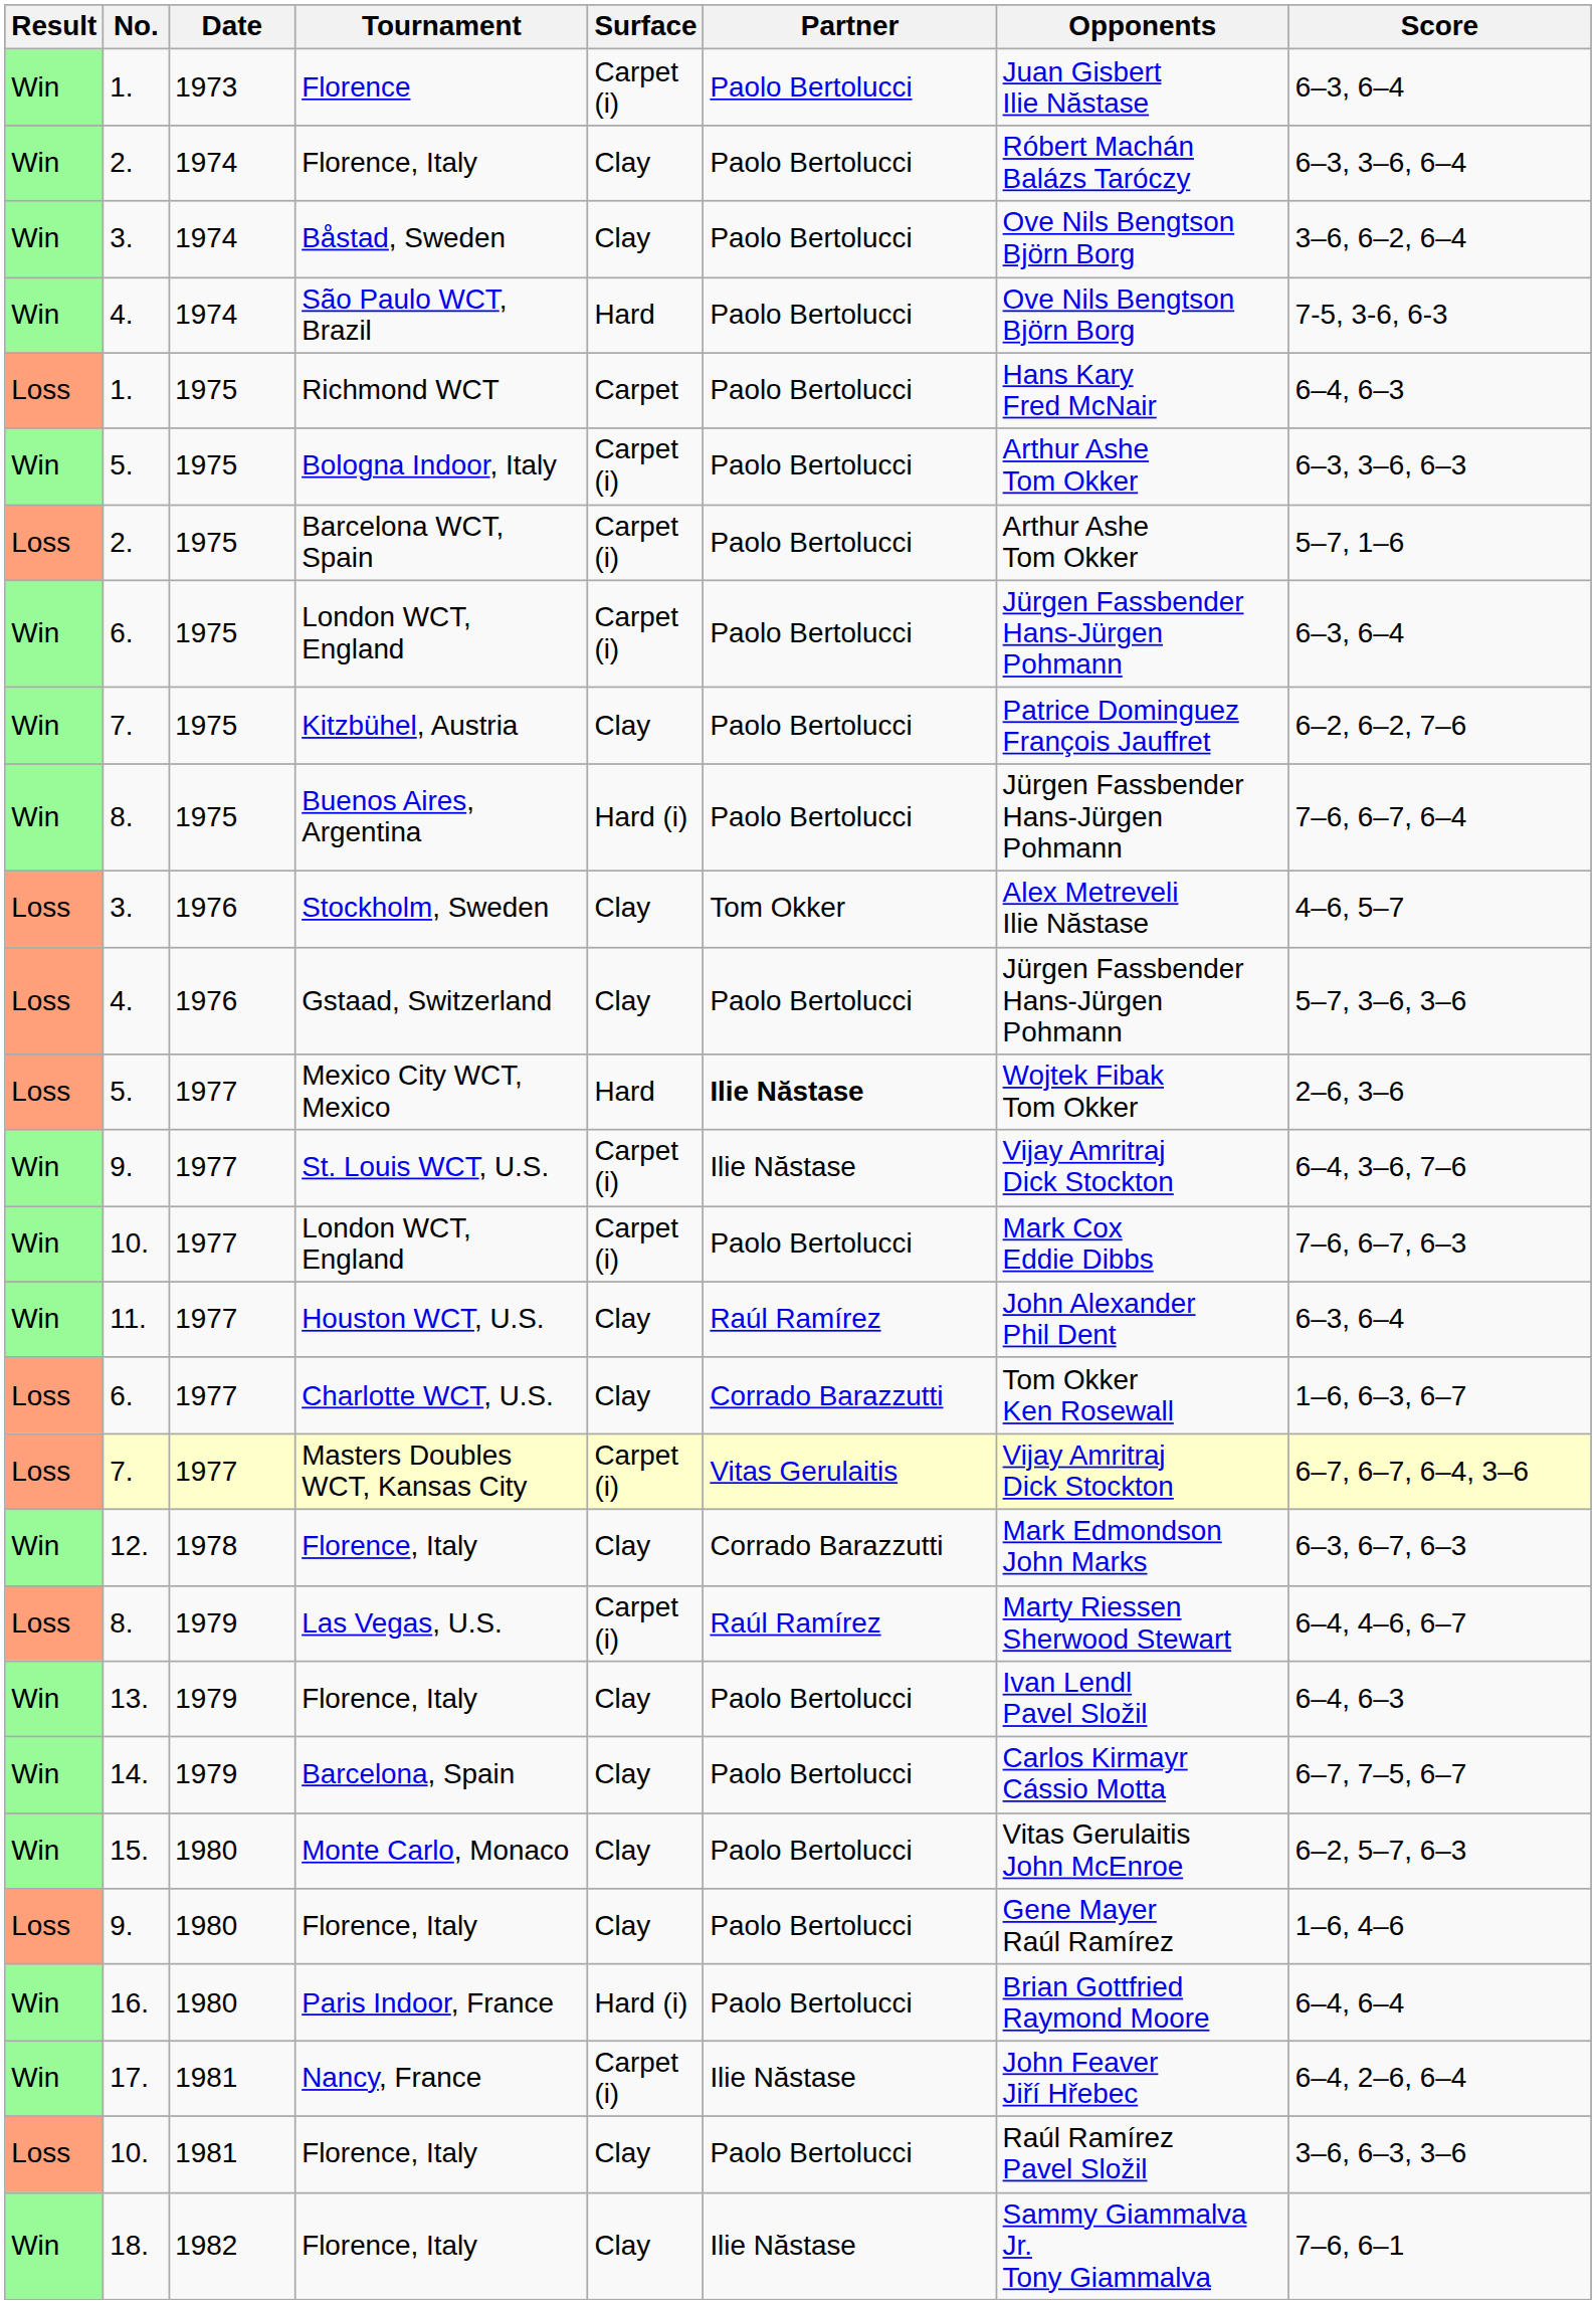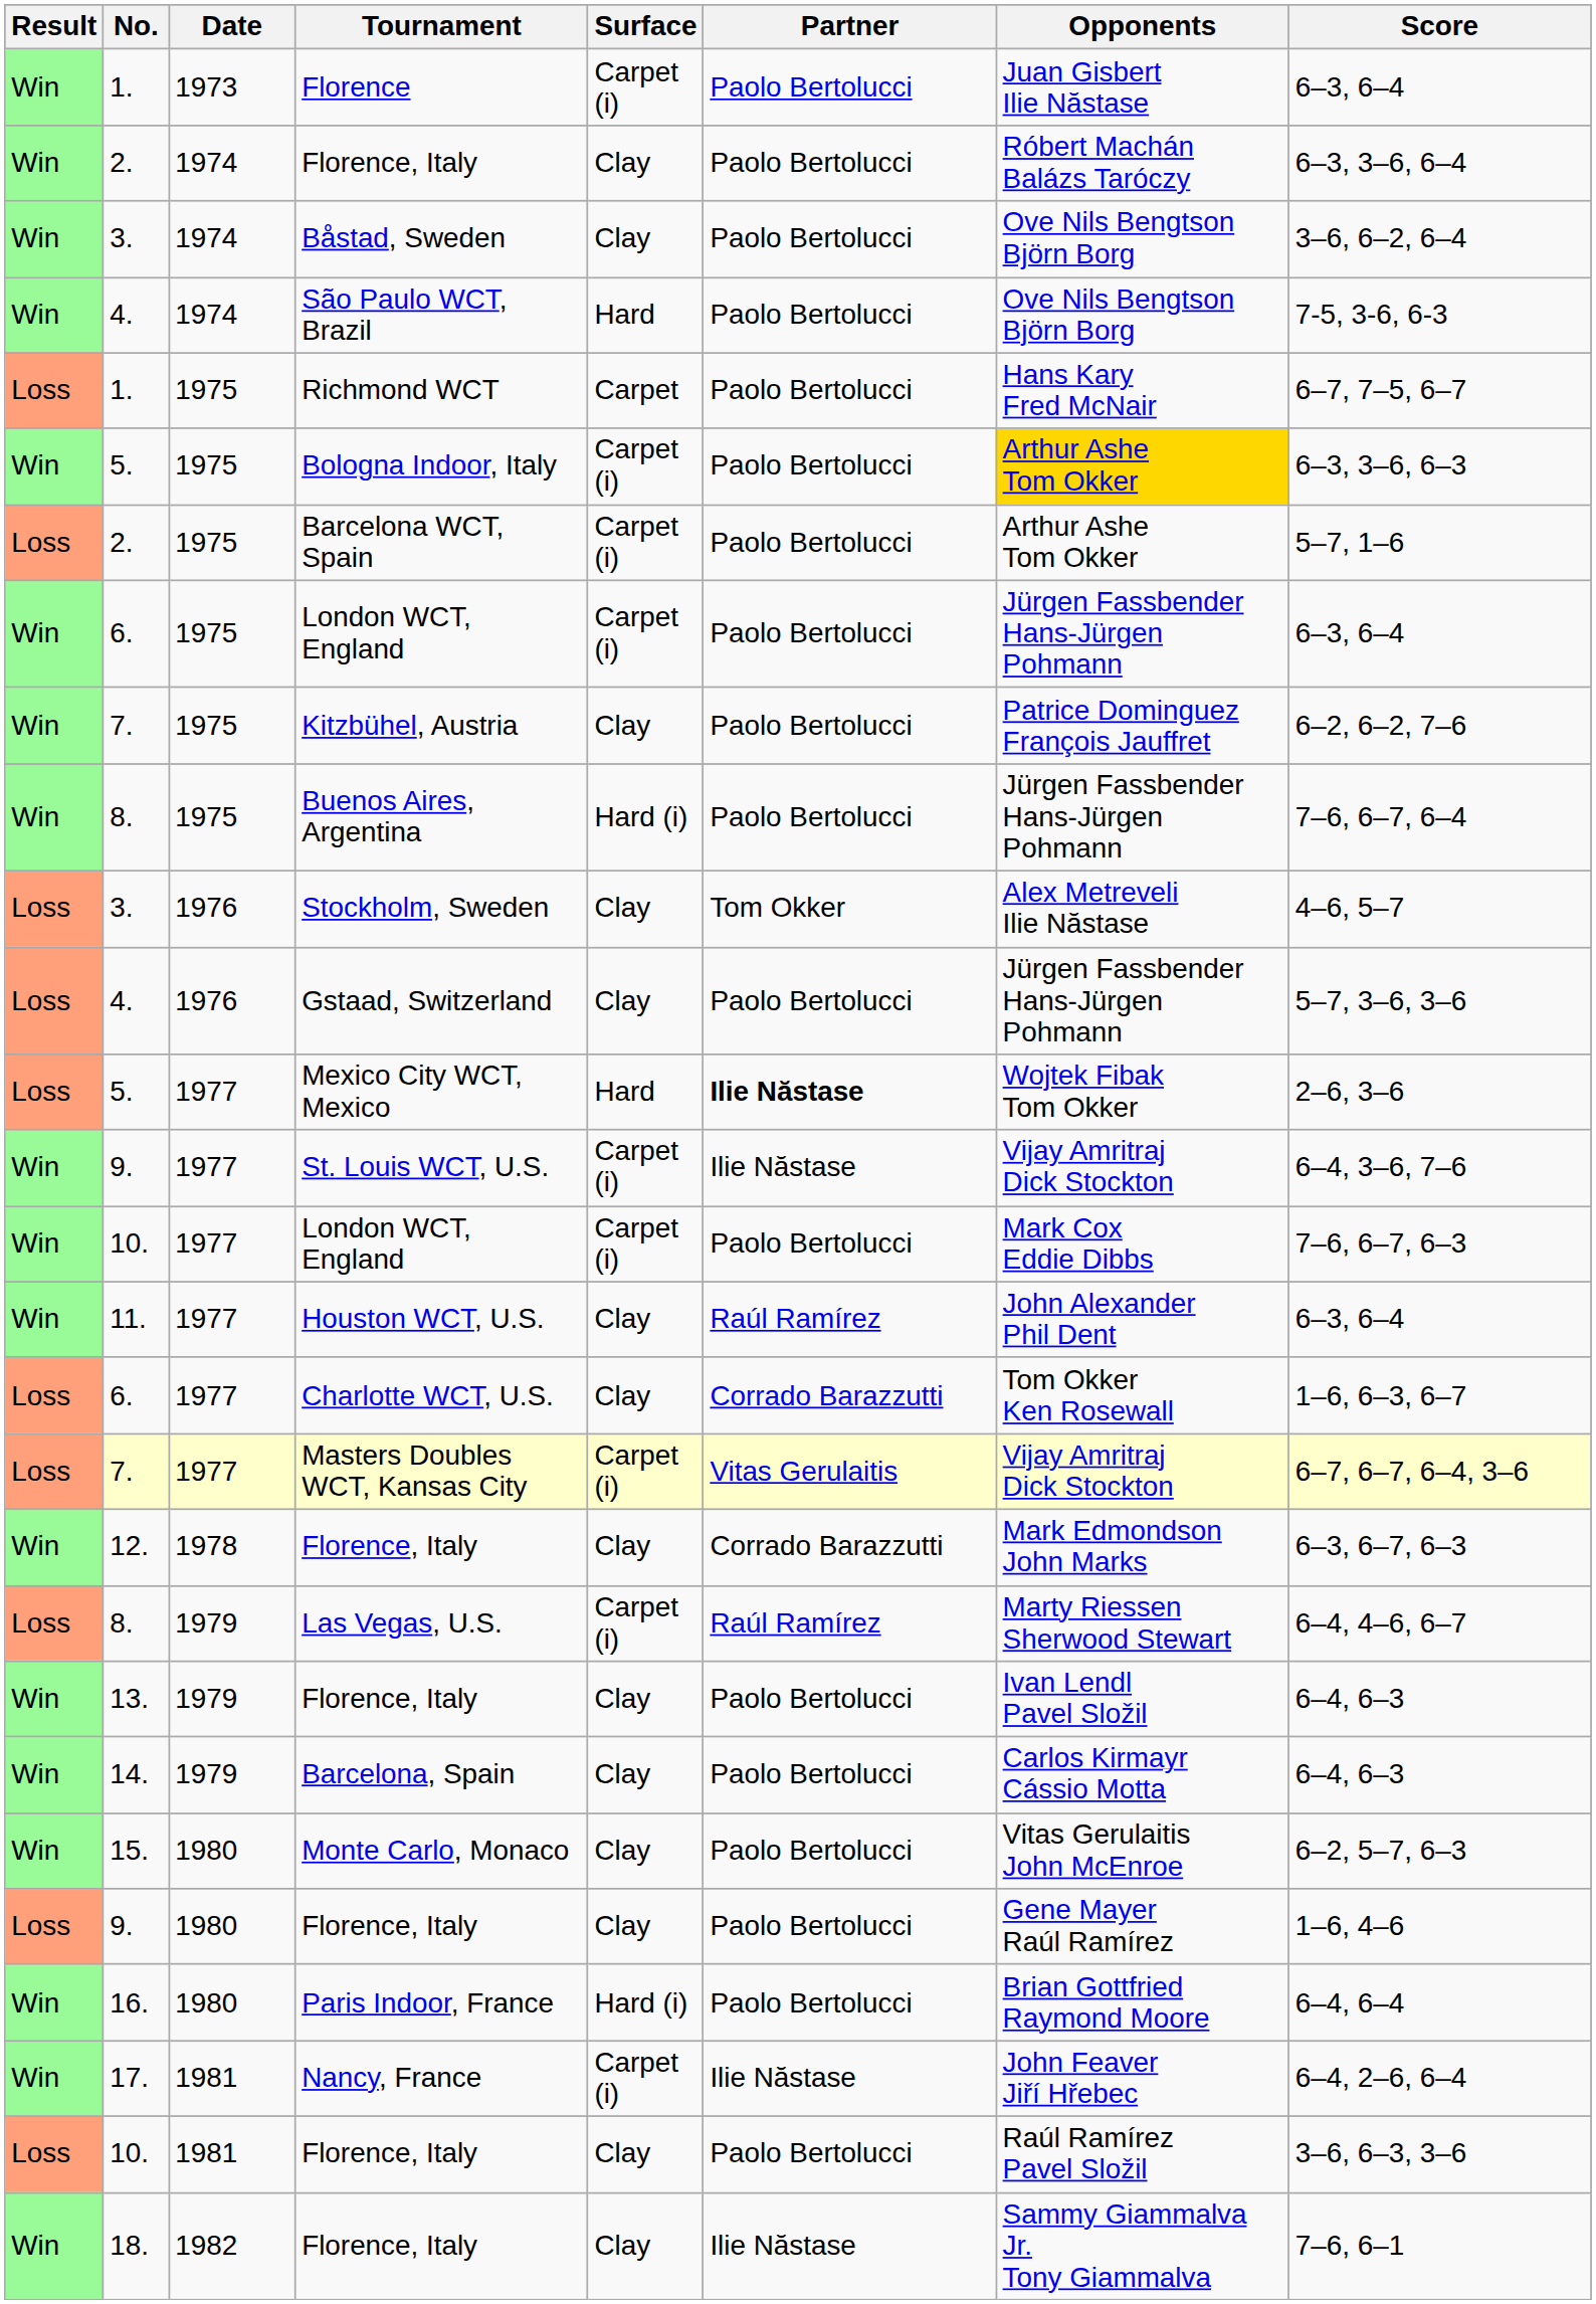 <table class="sortable wikitable">
 <tr>
 <th style="width:40px">Result</th>
 <th style="width:30px" class="unsortable">No.</th>
 <th style="width:65px">Date</th>
 <th style="width:160px">Tournament</th>
 <th style="width:50px">Surface</th>
 <th style="width:160px">Partner</th>
 <th style="width:160px">Opponents</th>
 <th style="width:165px" class="unsortable">Score</th>
 </tr>
 <tr>
 <td style="background:#98fb98;">Win</td>
 <td>1.</td>
 <td>1973</td>
 <td><a href='#'>Florence</a></td>
 <td>Carpet (i)</td>
 <td> <a href='#'>Paolo Bertolucci</a></td>
 <td> <a href='#'>Juan Gisbert</a> <br>  <a href='#'>Ilie Năstase</a></td>
 <td>6–3, 6–4</td>
 </tr>
 <tr>
 <td style="background:#98fb98;">Win</td>
 <td>2.</td>
 <td>1974</td>
 <td>Florence, Italy</td>
 <td>Clay</td>
 <td> Paolo Bertolucci</td>
 <td> <a href='#'>Róbert Machán</a> <br>  <a href='#'>Balázs Taróczy</a></td>
 <td>6–3, 3–6, 6–4</td>
 </tr>
 <tr>
 <td style="background:#98fb98;">Win</td>
 <td>3.</td>
 <td>1974</td>
 <td><a href='#'>Båstad</a>, Sweden</td>
 <td>Clay</td>
 <td> Paolo Bertolucci</td>
 <td> <a href='#'>Ove Nils Bengtson</a> <br>  <a href='#'>Björn Borg</a></td>
 <td>3–6, 6–2, 6–4</td>
 </tr>
 <tr>
 <td style="background:#98fb98;">Win</td>
 <td>4.</td>
 <td>1974</td>
 <td><a href='#'>São Paulo WCT</a>, Brazil</td>
 <td>Hard</td>
 <td> Paolo Bertolucci</td>
 <td> <a href='#'>Ove Nils Bengtson</a> <br>  <a href='#'>Björn Borg</a></td>
 <td>7-5, 3-6, 6-3</td>
 </tr>
 <tr>
 <td style="background:#FFA07A;">Loss</td>
 <td>1.</td>
 <td>1975</td>
 <td>Richmond WCT</td>
 <td>Carpet</td>
 <td> Paolo Bertolucci</td>
 <td> <a href='#'>Hans Kary</a> <br>  <a href='#'>Fred McNair</a></td>
-<td>6–4, 6–3</td>
+<td>6–7, 7–5, 6–7</td>
 </tr>
 <tr>
 <td style="background:#98fb98;">Win</td>
 <td>5.</td>
 <td>1975</td>
 <td><a href='#'>Bologna Indoor</a>, Italy</td>
 <td>Carpet (i)</td>
 <td> Paolo Bertolucci</td>
-<td> <a href='#'>Arthur Ashe</a> <br>  <a href='#'>Tom Okker</a></td>
+<td style="background: gold;"> <a href='#'>Arthur Ashe</a> <br>  <a href='#'>Tom Okker</a></td>
 <td>6–3, 3–6, 6–3</td>
 </tr>
 <tr>
 <td style="background:#FFA07A;">Loss</td>
 <td>2.</td>
 <td>1975</td>
 <td>Barcelona WCT, Spain</td>
 <td>Carpet (i)</td>
 <td> Paolo Bertolucci</td>
 <td> Arthur Ashe <br>  Tom Okker</td>
 <td>5–7, 1–6</td>
 </tr>
 <tr>
 <td style="background:#98fb98;">Win</td>
 <td>6.</td>
 <td>1975</td>
 <td>London WCT, England</td>
 <td>Carpet (i)</td>
 <td> Paolo Bertolucci</td>
 <td> <a href='#'>Jürgen Fassbender</a> <br>  <a href='#'>Hans-Jürgen Pohmann</a></td>
 <td>6–3, 6–4</td>
 </tr>
 <tr>
 <td style="background:#98fb98;">Win</td>
 <td>7.</td>
 <td>1975</td>
 <td><a href='#'>Kitzbühel</a>, Austria</td>
 <td>Clay</td>
 <td> Paolo Bertolucci</td>
 <td> <a href='#'>Patrice Dominguez</a> <br>  <a href='#'>François Jauffret</a></td>
 <td>6–2, 6–2, 7–6</td>
 </tr>
 <tr>
 <td style="background:#98fb98;">Win</td>
 <td>8.</td>
 <td>1975</td>
 <td><a href='#'>Buenos Aires</a>, Argentina</td>
 <td>Hard (i)</td>
 <td> Paolo Bertolucci</td>
 <td> Jürgen Fassbender <br>  Hans-Jürgen Pohmann</td>
 <td>7–6, 6–7, 6–4</td>
 </tr>
 <tr>
 <td style="background:#FFA07A;">Loss</td>
 <td>3.</td>
 <td>1976</td>
 <td><a href='#'>Stockholm</a>, Sweden</td>
 <td>Clay</td>
 <td> Tom Okker</td>
 <td> <a href='#'>Alex Metreveli</a> <br>  Ilie Năstase</td>
 <td>4–6, 5–7</td>
 </tr>
 <tr>
 <td style="background:#FFA07A;">Loss</td>
 <td>4.</td>
 <td>1976</td>
 <td>Gstaad, Switzerland</td>
 <td>Clay</td>
 <td> Paolo Bertolucci</td>
 <td> Jürgen Fassbender <br>  Hans-Jürgen Pohmann</td>
 <td>5–7, 3–6, 3–6</td>
 </tr>
 <tr>
 <td style="background:#FFA07A;">Loss</td>
 <td>5.</td>
 <td>1977</td>
 <td>Mexico City WCT, Mexico</td>
 <td>Hard</td>
 <td><strong> Ilie Năstase</strong></td>
 <td> <a href='#'>Wojtek Fibak</a> <br>  Tom Okker</td>
 <td>2–6, 3–6</td>
 </tr>
 <tr>
 <td style="background:#98fb98;">Win</td>
 <td>9.</td>
 <td>1977</td>
 <td><a href='#'>St. Louis WCT</a>, U.S.</td>
 <td>Carpet (i)</td>
 <td> Ilie Năstase</td>
 <td> <a href='#'>Vijay Amritraj</a> <br>  <a href='#'>Dick Stockton</a></td>
 <td>6–4, 3–6, 7–6</td>
 </tr>
 <tr>
 <td style="background:#98fb98;">Win</td>
 <td>10.</td>
 <td>1977</td>
 <td>London WCT, England</td>
 <td>Carpet (i)</td>
 <td> Paolo Bertolucci</td>
 <td> <a href='#'>Mark Cox</a> <br>  <a href='#'>Eddie Dibbs</a></td>
 <td>7–6, 6–7, 6–3</td>
 </tr>
 <tr>
 <td style="background:#98fb98;">Win</td>
 <td>11.</td>
 <td>1977</td>
 <td><a href='#'>Houston WCT</a>, U.S.</td>
 <td>Clay</td>
 <td> <a href='#'>Raúl Ramírez</a></td>
 <td> <a href='#'>John Alexander</a> <br>  <a href='#'>Phil Dent</a></td>
 <td>6–3, 6–4</td>
 </tr>
 <tr>
 <td style="background:#FFA07A;">Loss</td>
 <td>6.</td>
 <td>1977</td>
 <td><a href='#'>Charlotte WCT</a>, U.S.</td>
 <td>Clay</td>
 <td> <a href='#'>Corrado Barazzutti</a></td>
 <td> Tom Okker <br>  <a href='#'>Ken Rosewall</a></td>
 <td>1–6, 6–3, 6–7</td>
 </tr>
 <tr style="background:#ffffcc;">
 <td style="background:#FFA07A;">Loss</td>
 <td>7.</td>
 <td>1977</td>
 <td>Masters Doubles WCT, Kansas City</td>
 <td>Carpet (i)</td>
 <td> <a href='#'>Vitas Gerulaitis</a></td>
 <td> <a href='#'>Vijay Amritraj</a> <br>  <a href='#'>Dick Stockton</a></td>
 <td>6–7, 6–7, 6–4, 3–6</td>
 </tr>
 <tr>
 <td style="background:#98fb98;">Win</td>
 <td>12.</td>
 <td>1978</td>
 <td><a href='#'>Florence</a>, Italy</td>
 <td>Clay</td>
 <td> Corrado Barazzutti</td>
 <td> <a href='#'>Mark Edmondson</a> <br>  <a href='#'>John Marks</a></td>
 <td>6–3, 6–7, 6–3</td>
 </tr>
 <tr>
 <td style="background:#FFA07A;">Loss</td>
 <td>8.</td>
 <td>1979</td>
 <td><a href='#'>Las Vegas</a>, U.S.</td>
 <td>Carpet (i)</td>
 <td> <a href='#'>Raúl Ramírez</a></td>
 <td> <a href='#'>Marty Riessen</a> <br>  <a href='#'>Sherwood Stewart</a></td>
 <td>6–4, 4–6, 6–7</td>
 </tr>
 <tr>
 <td style="background:#98fb98;">Win</td>
 <td>13.</td>
 <td>1979</td>
 <td>Florence, Italy</td>
 <td>Clay</td>
 <td> Paolo Bertolucci</td>
 <td> <a href='#'>Ivan Lendl</a> <br>  <a href='#'>Pavel Složil</a></td>
 <td>6–4, 6–3</td>
 </tr>
 <tr>
 <td style="background:#98fb98;">Win</td>
 <td>14.</td>
 <td>1979</td>
 <td><a href='#'>Barcelona</a>, Spain</td>
 <td>Clay</td>
 <td> Paolo Bertolucci</td>
 <td> <a href='#'>Carlos Kirmayr</a> <br>  <a href='#'>Cássio Motta</a></td>
-<td>6–7, 7–5, 6–7</td>
+<td>6–4, 6–3</td>
 </tr>
 <tr>
 <td style="background:#98fb98;">Win</td>
 <td>15.</td>
 <td>1980</td>
 <td><a href='#'>Monte Carlo</a>, Monaco</td>
 <td>Clay</td>
 <td> Paolo Bertolucci</td>
 <td> Vitas Gerulaitis <br>  <a href='#'>John McEnroe</a></td>
 <td>6–2, 5–7, 6–3</td>
 </tr>
 <tr>
 <td style="background:#FFA07A;">Loss</td>
 <td>9.</td>
 <td>1980</td>
 <td>Florence, Italy</td>
 <td>Clay</td>
 <td> Paolo Bertolucci</td>
 <td> <a href='#'>Gene Mayer</a> <br>  Raúl Ramírez</td>
 <td>1–6, 4–6</td>
 </tr>
 <tr>
 <td style="background:#98fb98;">Win</td>
 <td>16.</td>
 <td>1980</td>
 <td><a href='#'>Paris Indoor</a>, France</td>
 <td>Hard (i)</td>
 <td> Paolo Bertolucci</td>
 <td> <a href='#'>Brian Gottfried</a> <br>  <a href='#'>Raymond Moore</a></td>
 <td>6–4, 6–4</td>
 </tr>
 <tr>
 <td style="background:#98fb98;">Win</td>
 <td>17.</td>
 <td>1981</td>
 <td><a href='#'>Nancy</a>, France</td>
 <td>Carpet (i)</td>
 <td> Ilie Năstase</td>
 <td> <a href='#'>John Feaver</a> <br>  <a href='#'>Jiří Hřebec</a></td>
 <td>6–4, 2–6, 6–4</td>
 </tr>
 <tr>
 <td style="background:#FFA07A;">Loss</td>
 <td>10.</td>
 <td>1981</td>
 <td>Florence, Italy</td>
 <td>Clay</td>
 <td> Paolo Bertolucci</td>
 <td> Raúl Ramírez <br>  <a href='#'>Pavel Složil</a></td>
 <td>3–6, 6–3, 3–6</td>
 </tr>
 <tr>
 <td style="background:#98fb98;">Win</td>
 <td>18.</td>
 <td>1982</td>
 <td>Florence, Italy</td>
 <td>Clay</td>
 <td> Ilie Năstase</td>
 <td> <a href='#'>Sammy Giammalva Jr.</a> <br>  <a href='#'>Tony Giammalva</a></td>
 <td>7–6, 6–1</td>
 </tr>
 </table>
